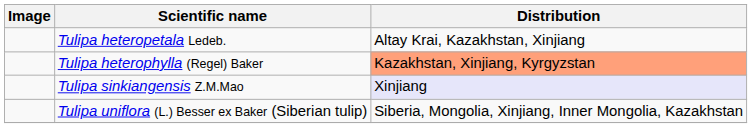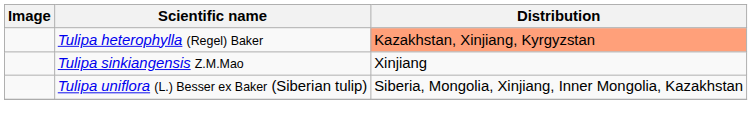 <table class="wikitable">
 <tr>
 <th>Image</th>
 <th>Scientific name</th>
 <th>Distribution</th>
-</tr>
-<tr>
-<td></td>
-<td><em><a href='#'>Tulipa heteropetala</a></em> <small>Ledeb.</small></td>
-<td>Altay Krai, Kazakhstan, Xinjiang</td>
 </tr>
 <tr>
 <td></td>
 <td><em><a href='#'>Tulipa heterophylla</a></em> <small>(Regel) Baker</small></td>
 <td style="background: lightsalmon;">Kazakhstan, Xinjiang, Kyrgyzstan</td>
 </tr>
 <tr>
 <td></td>
 <td><em><a href='#'>Tulipa sinkiangensis</a></em> <small>Z.M.Mao</small></td>
-<td style="background: lavender;">Xinjiang</td>
+<td>Xinjiang</td>
 </tr>
 <tr>
 <td></td>
 <td><em><a href='#'>Tulipa uniflora</a></em> <small>(L.) Besser ex Baker</small> (Siberian tulip)</td>
 <td>Siberia, Mongolia, Xinjiang, Inner Mongolia, Kazakhstan</td>
 </tr>
 <tr>
 </tr>
 </table>
